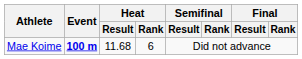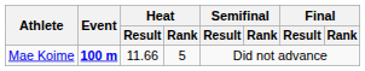 <table class=wikitable style="font-size:90%">
 <tr>
 <th rowspan="2">Athlete</th>
 <th rowspan="2">Event</th>
 <th colspan="2">Heat</th>
 <th colspan="2">Semifinal</th>
 <th colspan="2">Final</th>
 </tr>
 <tr style="font-size:95%">
 <th>Result</th>
 <th>Rank</th>
 <th>Result</th>
 <th>Rank</th>
 <th>Result</th>
 <th>Rank</th>
 </tr>
 <tr align=center>
 <td align=left><a href='#'>Mae Koime</a></td>
 <td align=left><strong><a href='#'>100 m</a></strong></td>
-<td>11.68</td>
-<td>6</td>
+<td>11.66</td>
+<td>5</td>
 <td colspan=4>Did not advance</td>
 </tr>
 </table>
